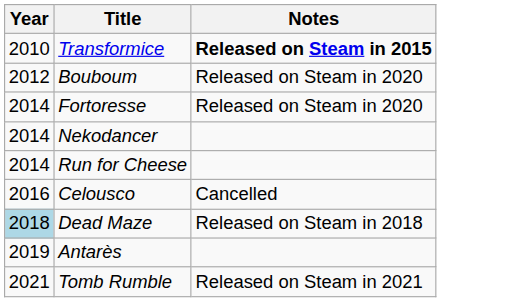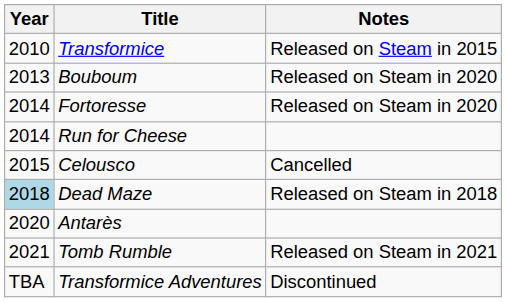 <table class="wikitable sortable">
 <tr>
 <th>Year</th>
 <th>Title</th>
 <th>Notes</th>
 </tr>
 <tr>
 <td>2010</td>
 <td><em><a href='#'>Transformice</a></em></td>
-<td><strong>Released on <a href='#'>Steam</a> in 2015</strong></td>
+<td>Released on <a href='#'>Steam</a> in 2015</td>
 </tr>
 <tr>
-<td>2012</td>
+<td>2013</td>
 <td><em>Bouboum</em></td>
 <td>Released on Steam in 2020</td>
 </tr>
 <tr>
 <td>2014</td>
 <td><em>Fortoresse</em></td>
 <td>Released on Steam in 2020</td>
 </tr>
 <tr>
 <td>2014</td>
-<td><em>Nekodancer</em></td>
-<td></td>
-</tr>
-<tr>
-<td>2014</td>
 <td><em>Run for Cheese</em></td>
 <td></td>
 </tr>
 <tr>
-<td>2016</td>
+<td>2015</td>
 <td><em>Celousco</em></td>
 <td>Cancelled</td>
 </tr>
 <tr>
 <td style="background: lightblue;">2018</td>
 <td><em>Dead Maze</em></td>
 <td>Released on Steam in 2018</td>
 </tr>
 <tr>
-<td>2019</td>
+<td>2020</td>
 <td><em>Antarès</em></td>
 <td></td>
 </tr>
 <tr>
 <td>2021</td>
 <td><em>Tomb Rumble</em></td>
 <td>Released on Steam in 2021</td>
 </tr>
+<tr>
+<td>TBA</td>
+<td><em>Transformice Adventures</em></td>
+<td>Discontinued</td>
+</tr>
 </table>
